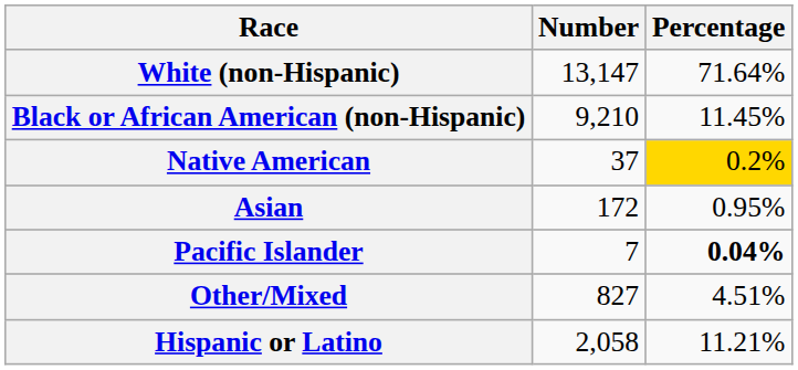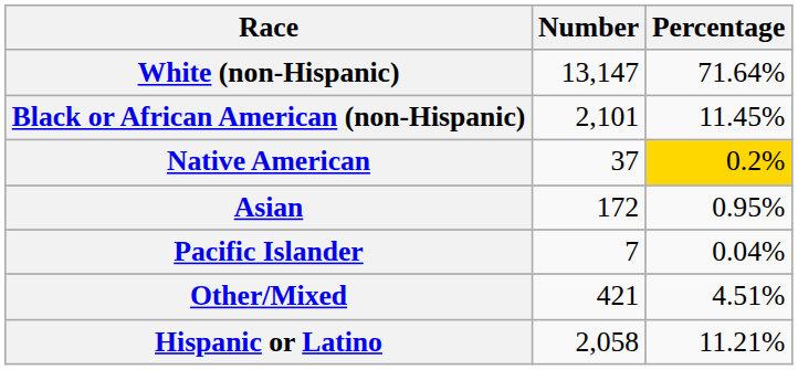 <table class="wikitable" style="text-align:right">
 <tr>
 <th scope="col">Race</th>
 <th scope="col">Number</th>
 <th scope="col">Percentage</th>
 </tr>
 <tr>
 <th scope="row"><a href='#'>White</a> (non-Hispanic)</th>
 <td>13,147</td>
 <td>71.64%</td>
 </tr>
 <tr>
 <th scope="row"><a href='#'>Black or African American</a> (non-Hispanic)</th>
-<td>9,210</td>
+<td>2,101</td>
 <td>11.45%</td>
 </tr>
 <tr>
 <th scope="row"><a href='#'>Native American</a></th>
 <td>37</td>
 <td style="background: gold;">0.2%</td>
 </tr>
 <tr>
 <th scope="row"><a href='#'>Asian</a></th>
 <td>172</td>
 <td>0.95%</td>
 </tr>
 <tr>
 <th scope="row"><a href='#'>Pacific Islander</a></th>
 <td>7</td>
-<td><strong>0.04%</strong></td>
+<td>0.04%</td>
 </tr>
 <tr>
 <th scope="row"><a href='#'>Other/Mixed</a></th>
-<td>827</td>
+<td>421</td>
 <td>4.51%</td>
 </tr>
 <tr>
 <th scope="row"><a href='#'>Hispanic</a> or <a href='#'>Latino</a></th>
 <td>2,058</td>
 <td>11.21%</td>
 </tr>
 </table>
